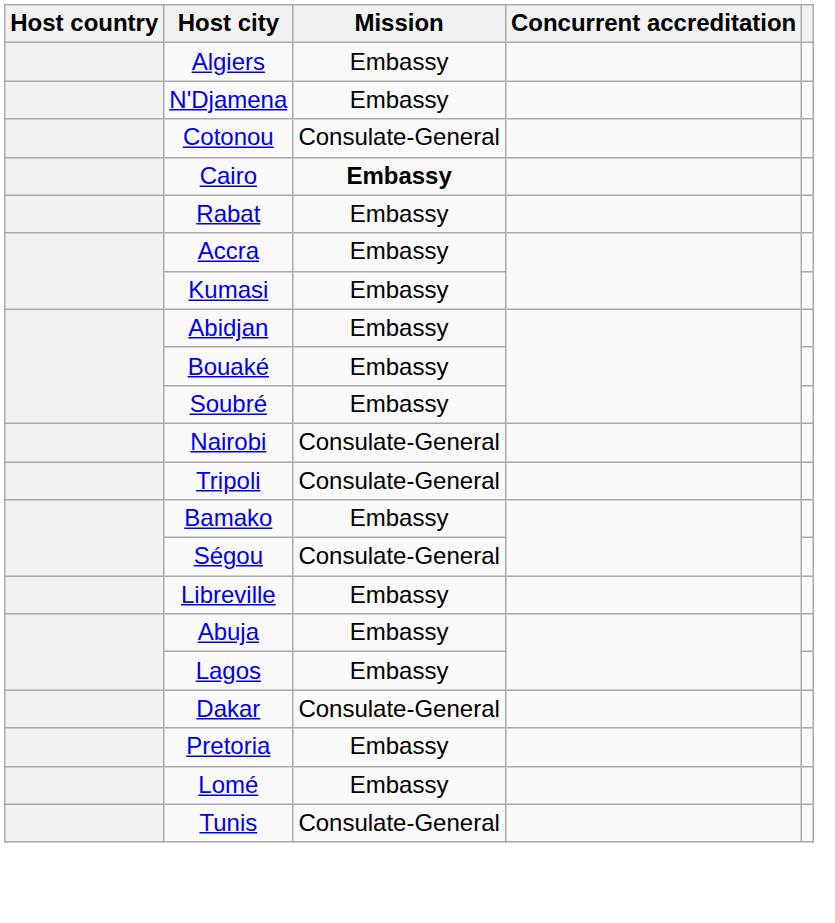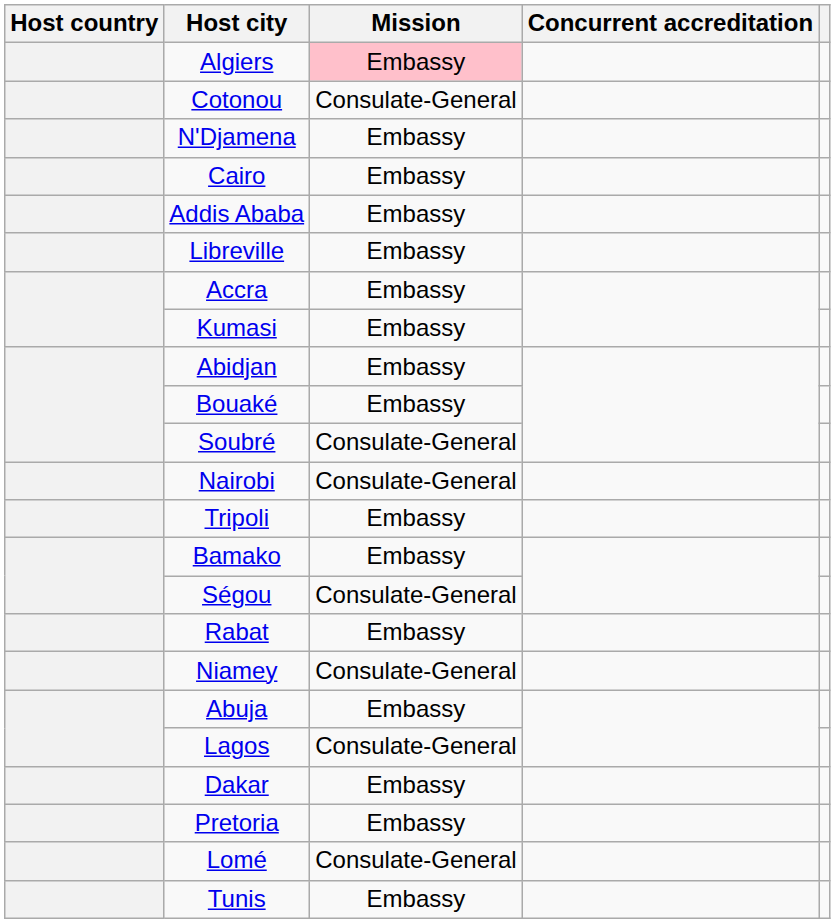 <table class="wikitable plainrowheaders" style="text-align:center;">
 <tr>
 <th scope="col">Host country</th>
 <th scope="col">Host city</th>
 <th scope="col">Mission</th>
 <th scope="col">Concurrent accreditation</th>
 <th scope="col"></th>
 </tr>
 <tr>
 <th scope="row"></th>
 <td><a href='#'>Algiers</a></td>
-<td>Embassy</td>
+<td style="background: pink;">Embassy</td>
+<td></td>
+<td></td>
+</tr>
+<tr>
+<th scope="row"></th>
+<td><a href='#'>Cotonou</a></td>
+<td>Consulate-General</td>
 <td></td>
 <td></td>
 </tr>
 <tr>
 <th scope="row"></th>
 <td><a href='#'>N'Djamena</a></td>
 <td>Embassy</td>
 <td></td>
 <td></td>
 </tr>
 <tr>
 <th scope="row"></th>
-<td><a href='#'>Cotonou</a></td>
-<td>Consulate-General</td>
+<td><a href='#'>Cairo</a></td>
+<td>Embassy</td>
 <td></td>
 <td></td>
 </tr>
 <tr>
 <th scope="row"></th>
-<td><a href='#'>Cairo</a></td>
-<td><strong>Embassy</strong></td>
+<td><a href='#'>Addis Ababa</a></td>
+<td>Embassy</td>
 <td></td>
 <td></td>
 </tr>
 <tr>
 <th scope="row"></th>
-<td><a href='#'>Rabat</a></td>
+<td><a href='#'>Libreville</a></td>
 <td>Embassy</td>
 <td></td>
 <td></td>
 </tr>
 <tr>
 <th scope="row" rowspan="2"></th>
 <td><a href='#'>Accra</a></td>
 <td>Embassy</td>
 <td rowspan="2"></td>
 <td></td>
 </tr>
 <tr>
 <td><a href='#'>Kumasi</a></td>
 <td>Embassy</td>
 <td></td>
 </tr>
 <tr>
 <th scope="row" rowspan="3"></th>
 <td><a href='#'>Abidjan</a></td>
 <td>Embassy</td>
 <td rowspan="3"></td>
 <td></td>
 </tr>
 <tr>
 <td><a href='#'>Bouaké</a></td>
 <td>Embassy</td>
 <td></td>
 </tr>
 <tr>
 <td><a href='#'>Soubré</a></td>
-<td>Embassy</td>
+<td>Consulate-General</td>
 <td></td>
 </tr>
 <tr>
 <th scope="row"></th>
 <td><a href='#'>Nairobi</a></td>
 <td>Consulate-General</td>
 <td></td>
 <td></td>
 </tr>
 <tr>
 <th scope="row"></th>
 <td><a href='#'>Tripoli</a></td>
-<td>Consulate-General</td>
+<td>Embassy</td>
 <td></td>
 <td></td>
 </tr>
 <tr>
 <th scope="row" rowspan="2"></th>
 <td><a href='#'>Bamako</a></td>
 <td>Embassy</td>
 <td rowspan="2"></td>
 <td></td>
 </tr>
 <tr>
 <td><a href='#'>Ségou</a></td>
 <td>Consulate-General</td>
 <td></td>
 </tr>
 <tr>
 <th scope="row"></th>
-<td><a href='#'>Libreville</a></td>
+<td><a href='#'>Rabat</a></td>
 <td>Embassy</td>
+<td></td>
+<td></td>
+</tr>
+<tr>
+<th scope="row"></th>
+<td><a href='#'>Niamey</a></td>
+<td>Consulate-General</td>
 <td></td>
 <td></td>
 </tr>
 <tr>
 <th scope="row" rowspan="2"></th>
 <td><a href='#'>Abuja</a></td>
 <td>Embassy</td>
 <td rowspan="2"></td>
 <td></td>
 </tr>
 <tr>
 <td><a href='#'>Lagos</a></td>
-<td>Embassy</td>
+<td>Consulate-General</td>
 <td></td>
 </tr>
 <tr>
 <th scope="row"></th>
 <td><a href='#'>Dakar</a></td>
-<td>Consulate-General</td>
+<td>Embassy</td>
 <td></td>
 <td></td>
 </tr>
 <tr>
 <th scope="row"></th>
 <td><a href='#'>Pretoria</a></td>
 <td>Embassy</td>
 <td></td>
 <td></td>
 </tr>
 <tr>
 <th scope="row"></th>
 <td><a href='#'>Lomé</a></td>
-<td>Embassy</td>
+<td>Consulate-General</td>
 <td></td>
 <td></td>
 </tr>
 <tr>
 <th scope="row"></th>
 <td><a href='#'>Tunis</a></td>
-<td>Consulate-General</td>
+<td>Embassy</td>
 <td></td>
 <td></td>
 </tr>
 </table>
